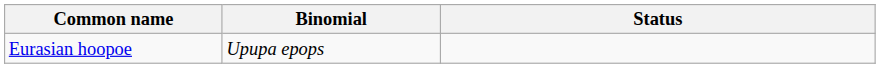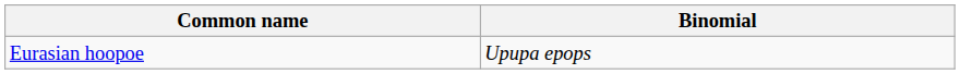 <table width=60% class="wikitable">
 <tr>
 <th width=15%>Common name</th>
 <th width=15%>Binomial</th>
-<th width=30%>Status</th>
 </tr>
 <tr>
 <td><a href='#'>Eurasian hoopoe</a></td>
 <td><em>Upupa epops</em></td>
-<td></td>
 </tr>
 </table>
